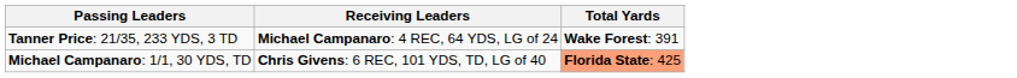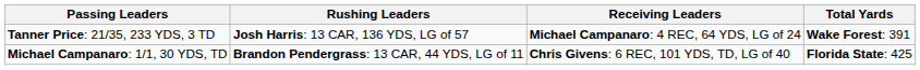 <table class="wikitable">
 <tr>
 <th>Passing Leaders</th>
+<th>Rushing Leaders</th>
 <th>Receiving Leaders</th>
 <th>Total Yards</th>
 </tr>
 <tr>
 <td><strong>Tanner Price</strong>: 21/35, 233 YDS, 3 TD</td>
+<td><strong>Josh Harris</strong>: 13 CAR, 136 YDS, LG of 57</td>
 <td><strong>Michael Campanaro</strong>: 4 REC, 64 YDS, LG of 24</td>
 <td><strong>Wake Forest</strong>: 391</td>
 </tr>
 <tr>
 <td><strong>Michael Campanaro</strong>: 1/1, 30 YDS, TD</td>
+<td><strong>Brandon Pendergrass</strong>: 13 CAR, 44 YDS, LG of 11</td>
 <td><strong>Chris Givens</strong>: 6 REC, 101 YDS, TD, LG of 40</td>
-<td style="background: lightsalmon;"><strong>Florida State</strong>: 425</td>
+<td><strong>Florida State</strong>: 425</td>
 </tr>
 </table>
